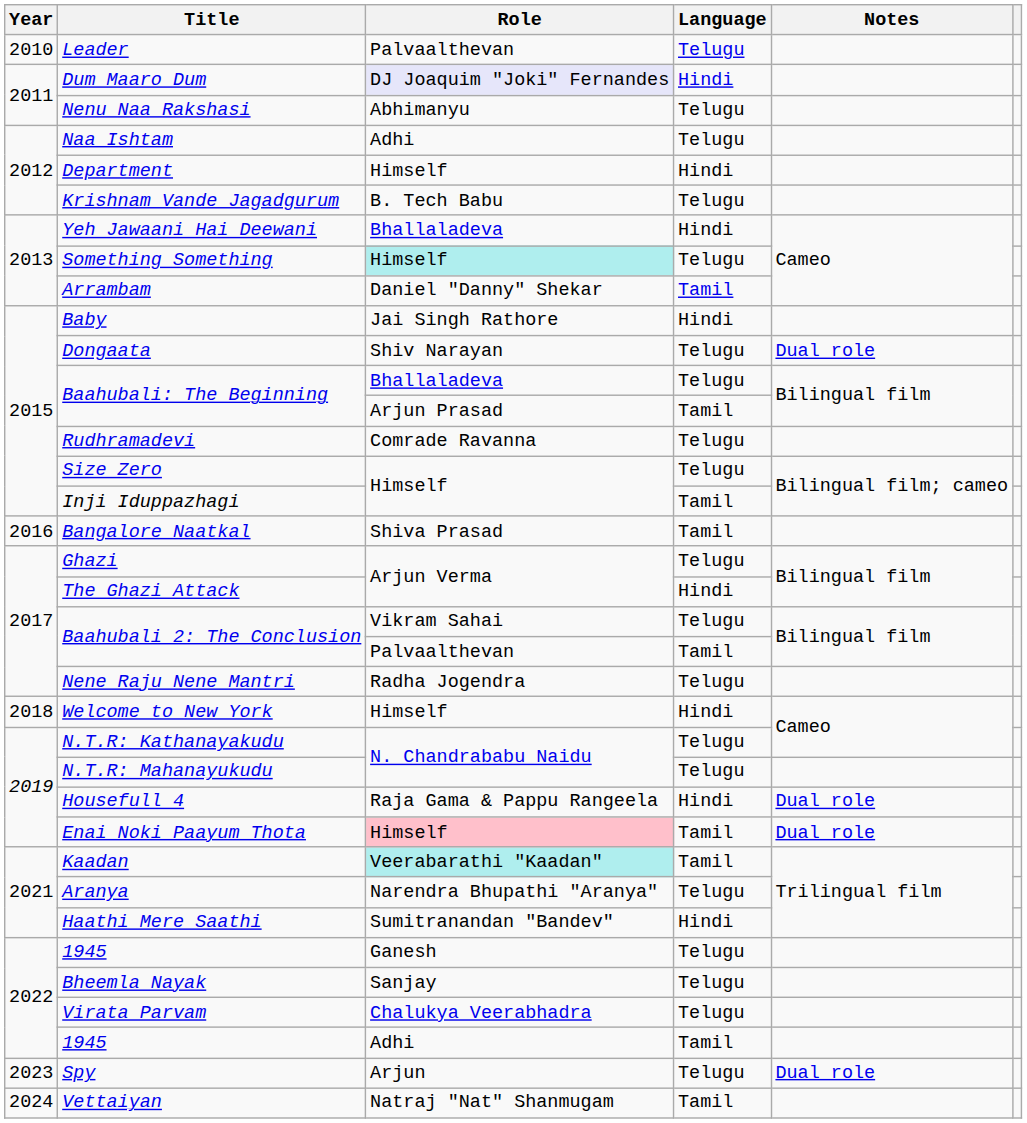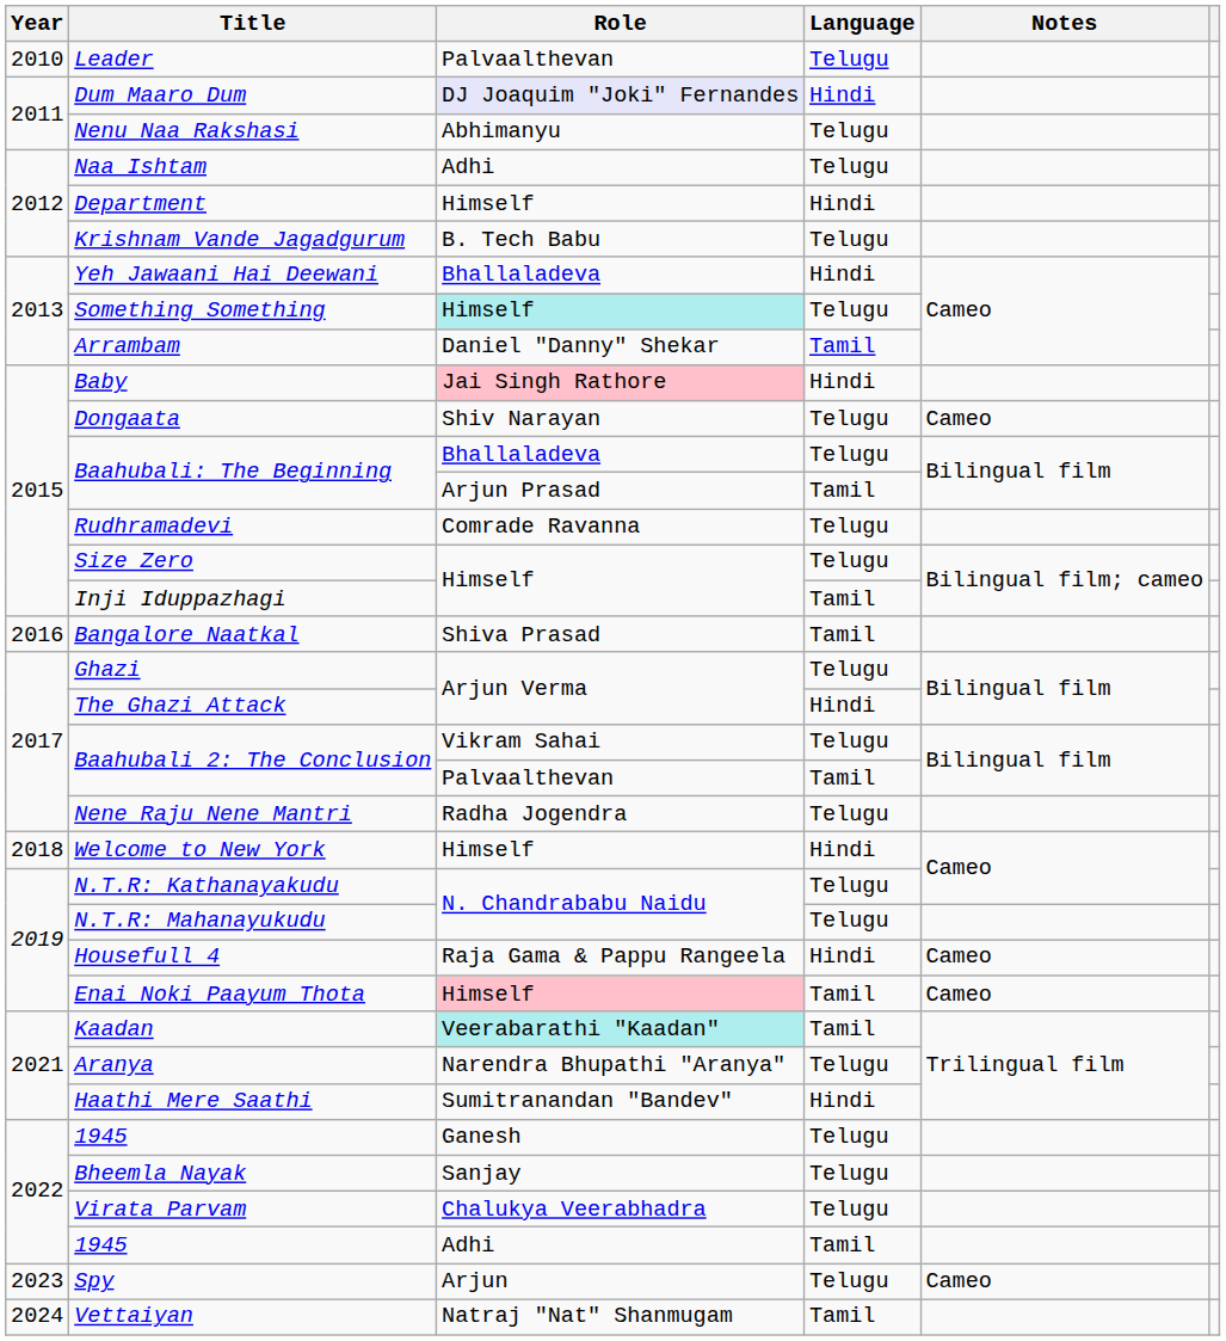 <table class="wikitable sortable">
 <tr>
 <th scope="col">Year</th>
 <th scope="col">Title</th>
 <th scope="col">Role</th>
 <th scope="col">Language</th>
 <th class="unsortable" scope="col">Notes</th>
 <th class="unsortable" scope="col"></th>
 </tr>
 <tr>
 <td>2010</td>
 <td><em><a href='#'>Leader</a></em></td>
 <td>Palvaalthevan</td>
 <td><a href='#'>Telugu</a></td>
 <td></td>
 <td></td>
 </tr>
 <tr>
 <td rowspan="2">2011</td>
 <td><em><a href='#'>Dum Maaro Dum</a></em></td>
 <td style="background: lavender;">DJ Joaquim "Joki" Fernandes</td>
 <td><a href='#'>Hindi</a></td>
 <td></td>
 <td></td>
 </tr>
 <tr>
 <td><em><a href='#'>Nenu Naa Rakshasi</a></em></td>
 <td>Abhimanyu</td>
 <td>Telugu</td>
 <td></td>
 <td></td>
 </tr>
 <tr>
 <td rowspan="3">2012</td>
 <td><em><a href='#'>Naa Ishtam</a></em></td>
 <td>Adhi</td>
 <td>Telugu</td>
 <td></td>
 <td></td>
 </tr>
 <tr>
 <td><em><a href='#'>Department</a></em></td>
 <td>Himself</td>
 <td>Hindi</td>
 <td></td>
 <td></td>
 </tr>
 <tr>
 <td><em><a href='#'>Krishnam Vande Jagadgurum</a></em></td>
 <td>B. Tech Babu</td>
 <td>Telugu</td>
 <td></td>
 <td></td>
 </tr>
 <tr>
 <td rowspan="3">2013</td>
 <td><em><a href='#'>Yeh Jawaani Hai Deewani</a></em></td>
 <td><a href='#'>Bhallaladeva</a></td>
 <td>Hindi</td>
 <td rowspan="3">Cameo</td>
 <td></td>
 </tr>
 <tr>
 <td><em><a href='#'>Something Something</a></em></td>
 <td style="background: paleturquoise;">Himself</td>
 <td>Telugu</td>
 <td></td>
 </tr>
 <tr>
 <td><em><a href='#'>Arrambam</a></em></td>
 <td>Daniel "Danny" Shekar</td>
 <td><a href='#'>Tamil</a></td>
 <td></td>
 </tr>
 <tr>
 <td rowspan="7">2015</td>
 <td><em><a href='#'>Baby</a></em></td>
-<td>Jai Singh Rathore</td>
+<td style="background: pink;">Jai Singh Rathore</td>
 <td>Hindi</td>
 <td></td>
 <td></td>
 </tr>
 <tr>
 <td><em><a href='#'>Dongaata</a></em></td>
 <td>Shiv Narayan</td>
 <td>Telugu</td>
-<td><a href='#'>Dual role</a></td>
+<td>Cameo</td>
 <td></td>
 </tr>
 <tr>
 <td rowspan="2"><em><a href='#'>Baahubali: The Beginning</a></em></td>
 <td><a href='#'>Bhallaladeva</a></td>
 <td>Telugu</td>
 <td rowspan="2">Bilingual film</td>
 <td rowspan="2"><br></td>
 </tr>
 <tr>
 <td>Arjun Prasad</td>
 <td>Tamil</td>
 </tr>
 <tr>
 <td><a href='#'><em>Rudhramadevi</em></a></td>
 <td>Comrade Ravanna</td>
 <td>Telugu</td>
 <td></td>
 <td></td>
 </tr>
 <tr>
 <td><em><a href='#'>Size Zero</a></em></td>
 <td rowspan="2">Himself</td>
 <td>Telugu</td>
 <td rowspan="2">Bilingual film; cameo</td>
 <td></td>
 </tr>
 <tr>
 <td><em>Inji Iduppazhagi</em></td>
 <td>Tamil</td>
 <td></td>
 </tr>
 <tr>
 <td>2016</td>
 <td><em><a href='#'>Bangalore Naatkal</a></em></td>
 <td>Shiva Prasad</td>
 <td>Tamil</td>
 <td></td>
 <td></td>
 </tr>
 <tr>
 <td rowspan="5">2017</td>
 <td><em><a href='#'>Ghazi</a></em></td>
 <td rowspan="2">Arjun Verma</td>
 <td>Telugu</td>
 <td rowspan="2">Bilingual film</td>
 <td></td>
 </tr>
 <tr>
 <td><em><a href='#'>The Ghazi Attack</a></em></td>
 <td>Hindi</td>
 <td></td>
 </tr>
 <tr>
 <td rowspan="2"><em><a href='#'>Baahubali 2: The Conclusion</a></em></td>
 <td>Vikram Sahai</td>
 <td>Telugu</td>
 <td rowspan="2">Bilingual film</td>
 <td rowspan="2"><br></td>
 </tr>
 <tr>
 <td>Palvaalthevan</td>
 <td>Tamil</td>
 </tr>
 <tr>
 <td><em><a href='#'>Nene Raju Nene Mantri</a></em></td>
 <td>Radha Jogendra</td>
 <td>Telugu</td>
 <td></td>
 <td></td>
 </tr>
 <tr>
 <td>2018</td>
 <td><em><a href='#'>Welcome to New York</a></em></td>
 <td>Himself</td>
 <td>Hindi</td>
 <td rowspan="2">Cameo</td>
 <td></td>
 </tr>
 <tr>
 <td rowspan="4"><em>2019</em></td>
 <td><em><a href='#'>N.T.R: Kathanayakudu</a></em></td>
 <td rowspan="2"><a href='#'>N. Chandrababu Naidu</a></td>
 <td>Telugu</td>
 <td></td>
 </tr>
 <tr>
 <td><em><a href='#'>N.T.R: Mahanayukudu</a></em></td>
 <td>Telugu</td>
 <td></td>
 <td></td>
 </tr>
 <tr>
 <td><em><a href='#'>Housefull 4</a></em></td>
 <td>Raja Gama & Pappu Rangeela</td>
 <td>Hindi</td>
-<td><a href='#'>Dual role</a></td>
+<td>Cameo</td>
 <td></td>
 </tr>
 <tr>
 <td><em><a href='#'>Enai Noki Paayum Thota</a></em></td>
 <td style="background: pink;">Himself</td>
 <td>Tamil</td>
-<td><a href='#'>Dual role</a></td>
+<td>Cameo</td>
 <td></td>
 </tr>
 <tr>
 <td rowspan="3">2021</td>
 <td><em><a href='#'>Kaadan</a></em></td>
 <td style="background: paleturquoise;">Veerabarathi "Kaadan"</td>
 <td>Tamil</td>
 <td rowspan="3">Trilingual film</td>
 <td></td>
 </tr>
 <tr>
 <td><em><a href='#'>Aranya</a></em></td>
 <td>Narendra Bhupathi "Aranya"</td>
 <td>Telugu</td>
 <td></td>
 </tr>
 <tr>
 <td><em><a href='#'>Haathi Mere Saathi</a></em></td>
 <td>Sumitranandan "Bandev"</td>
 <td>Hindi</td>
 <td></td>
 </tr>
 <tr>
 <td rowspan="4">2022</td>
 <td><em><a href='#'>1945</a></em></td>
 <td>Ganesh</td>
 <td>Telugu</td>
 <td></td>
 <td></td>
 </tr>
 <tr>
 <td scope="row"><em><a href='#'>Bheemla Nayak</a></em></td>
 <td>Sanjay</td>
 <td>Telugu</td>
 <td></td>
 <td></td>
 </tr>
 <tr>
 <td scope="row"><em><a href='#'>Virata Parvam</a></em></td>
 <td><a href='#'>Chalukya Veerabhadra</a></td>
 <td>Telugu</td>
 <td></td>
 <td></td>
 </tr>
 <tr>
 <td><em><a href='#'>1945</a></em></td>
 <td>Adhi</td>
 <td>Tamil</td>
 <td></td>
 <td></td>
 </tr>
 <tr>
 <td>2023</td>
 <td><em><a href='#'>Spy</a></em></td>
 <td>Arjun</td>
 <td>Telugu</td>
-<td><a href='#'>Dual role</a></td>
+<td>Cameo</td>
 <td></td>
 </tr>
 <tr>
 <td>2024</td>
 <td><em><a href='#'>Vettaiyan</a></em></td>
 <td>Natraj "Nat" Shanmugam</td>
 <td>Tamil</td>
 <td></td>
 <td></td>
 </tr>
 </table>
